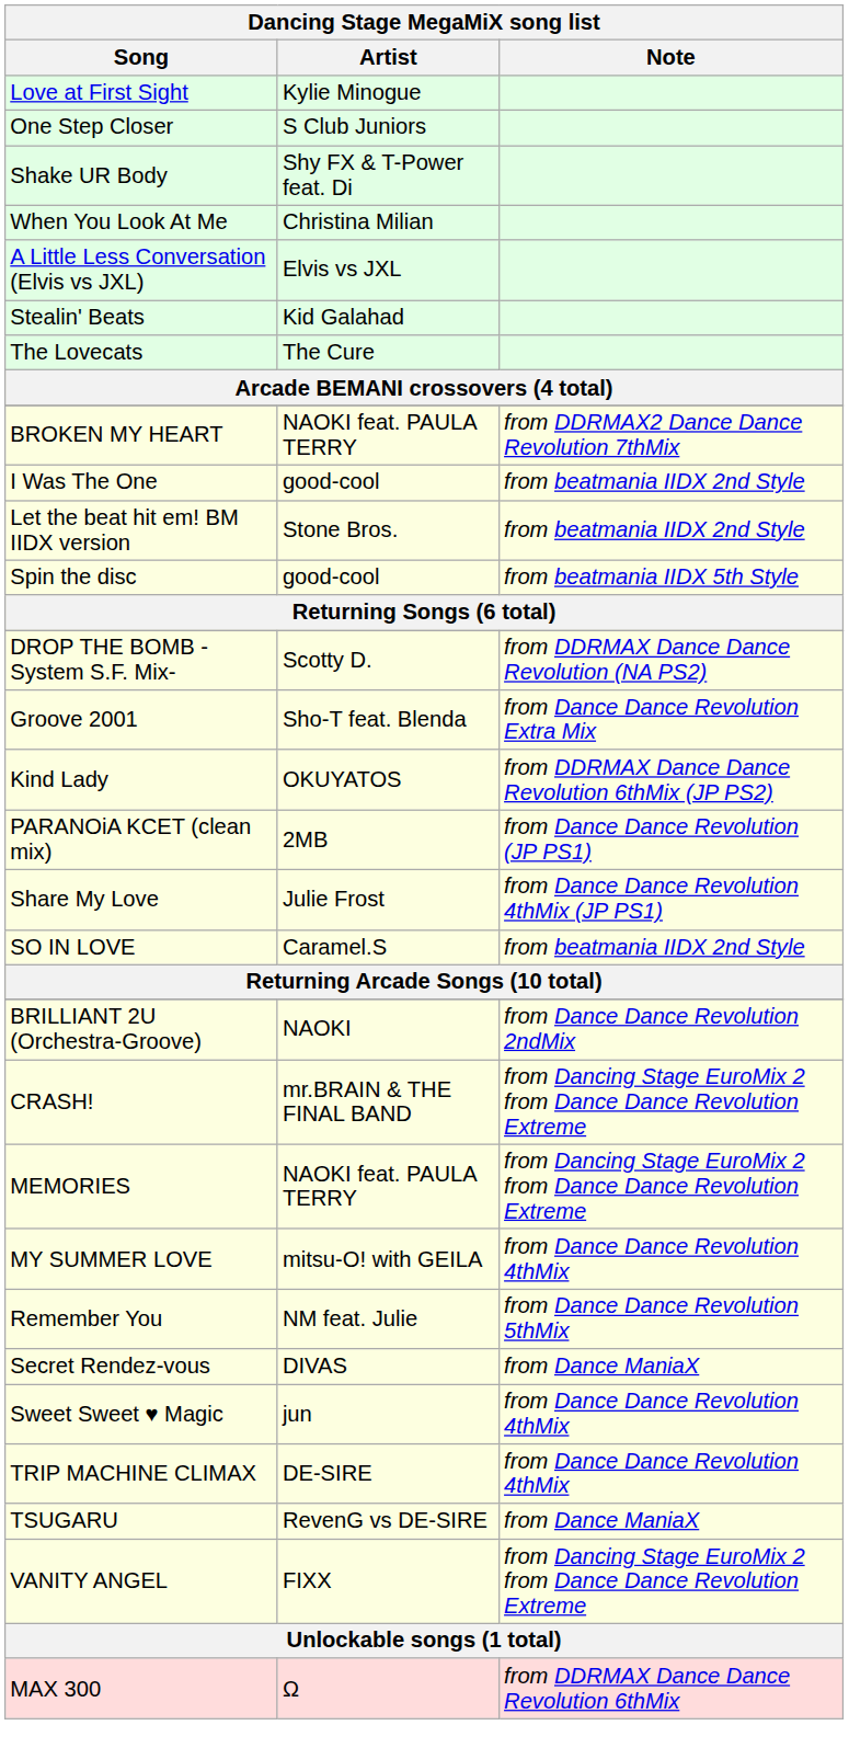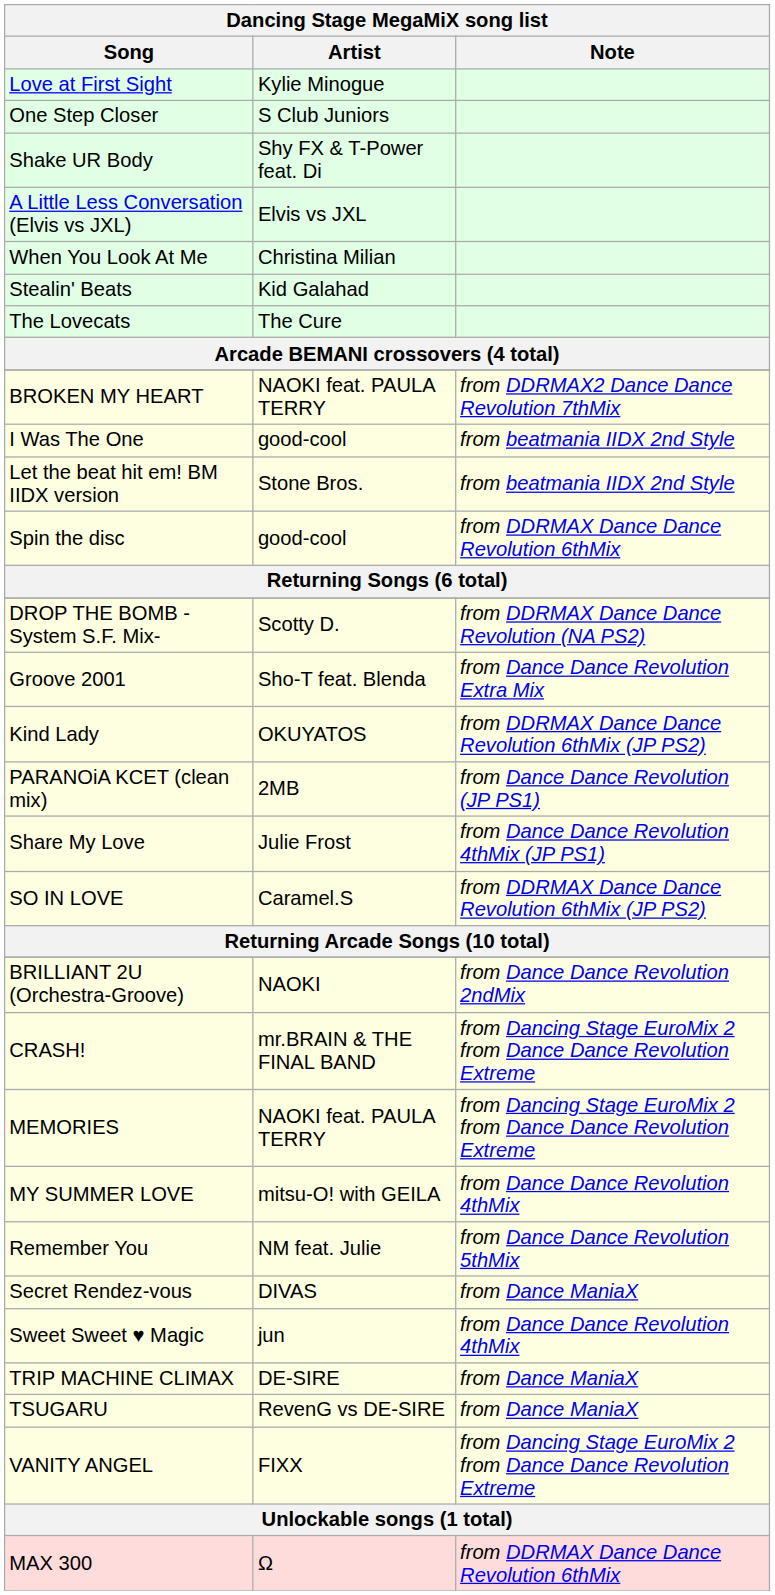 <table class="wikitable collapsible collapsed">
 <tr>
 <th colspan="3">Dancing Stage MegaMiX song list</th>
 </tr>
 <tr>
 <th>Song</th>
 <th>Artist</th>
 <th>Note</th>
 </tr>
 <tr style="background:#E1FFE4;">
 <td><a href='#'>Love at First Sight</a></td>
 <td>Kylie Minogue</td>
 <td></td>
 </tr>
 <tr style="background:#E1FFE4;">
 <td>One Step Closer</td>
 <td>S Club Juniors</td>
 <td></td>
 </tr>
 <tr style="background:#E1FFE4;">
 <td>Shake UR Body</td>
 <td>Shy FX & T-Power feat. Di</td>
 <td></td>
 </tr>
 <tr style="background:#E1FFE4;">
-<td>When You Look At Me</td>
-<td>Christina Milian</td>
+<td><a href='#'>A Little Less Conversation</a> (Elvis vs JXL)</td>
+<td>Elvis vs JXL</td>
 <td></td>
 </tr>
 <tr style="background:#E1FFE4;">
-<td><a href='#'>A Little Less Conversation</a> (Elvis vs JXL)</td>
-<td>Elvis vs JXL</td>
+<td>When You Look At Me</td>
+<td>Christina Milian</td>
 <td></td>
 </tr>
 <tr style="background:#E1FFE4;">
 <td>Stealin' Beats</td>
 <td>Kid Galahad</td>
 <td></td>
 </tr>
 <tr style="background:#E1FFE4;">
 <td>The Lovecats</td>
 <td>The Cure</td>
 <td></td>
 </tr>
 <tr style="background:#FDFFE0;">
 <th colspan="3">Arcade BEMANI crossovers (4 total)</th>
 </tr>
 <tr>
 </tr>
 <tr style="background:#FDFFE0;">
 <td>BROKEN MY HEART</td>
 <td>NAOKI feat. PAULA TERRY</td>
 <td><em>from <a href='#'>DDRMAX2 Dance Dance Revolution 7thMix</a></em></td>
 </tr>
 <tr style="background:#FDFFE0;">
 <td>I Was The One</td>
 <td>good-cool</td>
 <td><em>from <a href='#'>beatmania IIDX 2nd Style</a></em></td>
 </tr>
 <tr style="background:#FDFFE0;">
 <td>Let the beat hit em! BM IIDX version</td>
 <td>Stone Bros.</td>
 <td><em>from <a href='#'>beatmania IIDX 2nd Style</a></em></td>
 </tr>
 <tr style="background:#FDFFE0;">
 <td>Spin the disc</td>
 <td>good-cool</td>
-<td><em>from <a href='#'>beatmania IIDX 5th Style</a></em></td>
+<td><em>from <a href='#'>DDRMAX Dance Dance Revolution 6thMix</a></em></td>
 </tr>
 <tr style="background:#FDFFE0;">
 <th colspan="3">Returning Songs (6 total)</th>
 </tr>
 <tr>
 </tr>
 <tr style="background:#FDFFE0;">
 <td>DROP THE BOMB -System S.F. Mix-</td>
 <td>Scotty D.</td>
 <td><em>from <a href='#'>DDRMAX Dance Dance Revolution (NA PS2)</a></em></td>
 </tr>
 <tr style="background:#FDFFE0;">
 <td>Groove 2001</td>
 <td>Sho-T feat. Blenda</td>
 <td><em>from <a href='#'>Dance Dance Revolution Extra Mix</a></em></td>
 </tr>
 <tr style="background:#FDFFE0;">
 <td>Kind Lady</td>
 <td>OKUYATOS</td>
 <td><em>from <a href='#'>DDRMAX Dance Dance Revolution 6thMix (JP PS2)</a></em></td>
 </tr>
 <tr style="background:#FDFFE0;">
 <td>PARANOiA KCET (clean mix)</td>
 <td>2MB</td>
 <td><em>from <a href='#'>Dance Dance Revolution (JP PS1)</a></em></td>
 </tr>
 <tr style="background:#FDFFE0;">
 <td>Share My Love</td>
 <td>Julie Frost</td>
 <td><em>from <a href='#'>Dance Dance Revolution 4thMix (JP PS1)</a></em></td>
 </tr>
 <tr style="background:#FDFFE0;">
 <td>SO IN LOVE</td>
 <td>Caramel.S</td>
-<td><em>from <a href='#'>beatmania IIDX 2nd Style</a></em></td>
+<td><em>from <a href='#'>DDRMAX Dance Dance Revolution 6thMix (JP PS2)</a></em></td>
 </tr>
 <tr style="background:#FDFFE0;">
 <th colspan="3">Returning Arcade Songs (10 total)</th>
 </tr>
 <tr>
 </tr>
 <tr style="background:#FDFFE0;">
 <td>BRILLIANT 2U (Orchestra-Groove)</td>
 <td>NAOKI</td>
 <td><em>from <a href='#'>Dance Dance Revolution 2ndMix</a></em></td>
 </tr>
 <tr style="background:#FDFFE0;">
 <td>CRASH!</td>
 <td>mr.BRAIN & THE FINAL BAND</td>
 <td><em>from <a href='#'>Dancing Stage EuroMix 2</a><br>from <a href='#'>Dance Dance Revolution Extreme</a></em></td>
 </tr>
 <tr style="background:#FDFFE0;">
 <td>MEMORIES</td>
 <td>NAOKI feat. PAULA TERRY</td>
 <td><em>from <a href='#'>Dancing Stage EuroMix 2</a><br>from <a href='#'>Dance Dance Revolution Extreme</a></em></td>
 </tr>
 <tr style="background:#FDFFE0;">
 <td>MY SUMMER LOVE</td>
 <td>mitsu-O! with GEILA</td>
 <td><em>from <a href='#'>Dance Dance Revolution 4thMix</a></em></td>
 </tr>
 <tr style="background:#FDFFE0;">
 <td>Remember You</td>
 <td>NM feat. Julie</td>
 <td><em>from <a href='#'>Dance Dance Revolution 5thMix</a></em></td>
 </tr>
 <tr style="background:#FDFFE0;">
 <td>Secret Rendez-vous</td>
 <td>DIVAS</td>
 <td><em>from <a href='#'>Dance ManiaX</a></em></td>
 </tr>
 <tr style="background:#FDFFE0;">
 <td>Sweet Sweet ♥ Magic</td>
 <td>jun</td>
 <td><em>from <a href='#'>Dance Dance Revolution 4thMix</a></em></td>
 </tr>
 <tr style="background:#FDFFE0;">
 <td>TRIP MACHINE CLIMAX</td>
 <td>DE-SIRE</td>
-<td><em>from <a href='#'>Dance Dance Revolution 4thMix</a></em></td>
+<td><em>from <a href='#'>Dance ManiaX</a></em></td>
 </tr>
 <tr style="background:#FDFFE0;">
 <td>TSUGARU</td>
 <td>RevenG vs DE-SIRE</td>
 <td><em>from <a href='#'>Dance ManiaX</a></em></td>
 </tr>
 <tr style="background:#FDFFE0;">
 <td>VANITY ANGEL</td>
 <td>FIXX</td>
 <td><em>from <a href='#'>Dancing Stage EuroMix 2</a><br>from <a href='#'>Dance Dance Revolution Extreme</a></em></td>
 </tr>
 <tr>
 <th colspan="3">Unlockable songs (1 total)</th>
 </tr>
 <tr style="background:#FFDCDC;">
 <td>MAX 300</td>
 <td>Ω</td>
 <td><em>from <a href='#'>DDRMAX Dance Dance Revolution 6thMix</a></em></td>
 </tr>
 </table>
